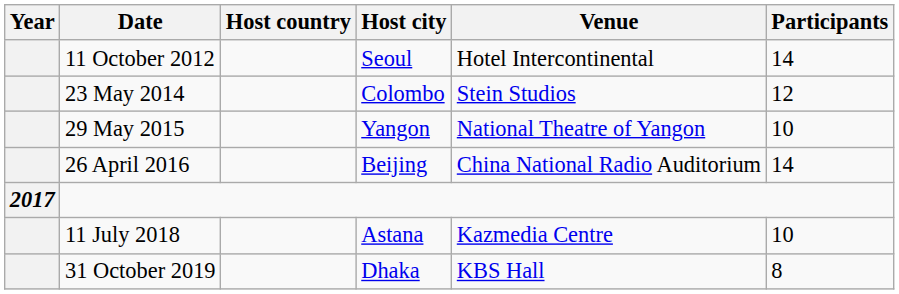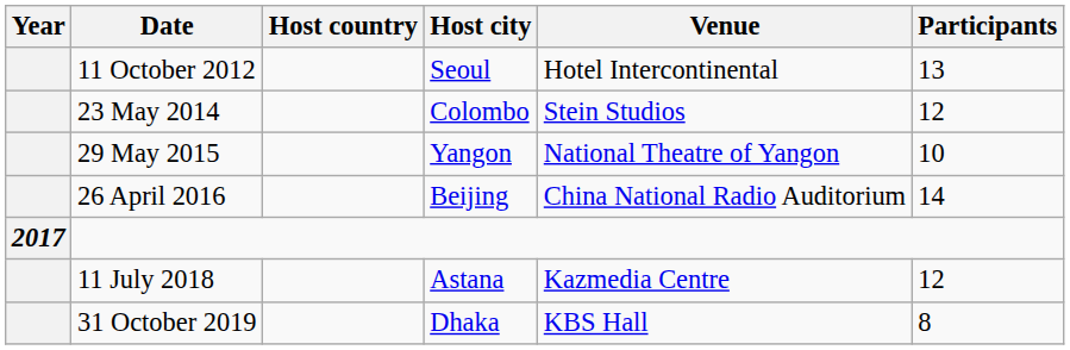 <table class="wikitable sortable">
 <tr>
 <th>Year</th>
 <th>Date</th>
 <th>Host country</th>
 <th>Host city</th>
 <th>Venue</th>
 <th>Participants</th>
 </tr>
 <tr>
 <th></th>
 <td>11 October 2012</td>
 <td></td>
 <td><a href='#'>Seoul</a></td>
 <td>Hotel Intercontinental</td>
-<td>14</td>
+<td>13</td>
 </tr>
 <tr>
 <th></th>
 <td>23 May 2014</td>
 <td></td>
 <td><a href='#'>Colombo</a></td>
 <td><a href='#'>Stein Studios</a></td>
 <td>12</td>
 </tr>
 <tr>
 <th></th>
 <td>29 May 2015</td>
 <td></td>
 <td><a href='#'>Yangon</a></td>
 <td><a href='#'>National Theatre of Yangon</a></td>
 <td>10</td>
 </tr>
 <tr>
 <th></th>
 <td>26 April 2016</td>
 <td></td>
 <td><a href='#'>Beijing</a></td>
 <td><a href='#'>China National Radio</a> Auditorium</td>
 <td>14</td>
 </tr>
 <tr>
 <th><em>2017</em></th>
 <td colspan="5"></td>
 </tr>
 <tr>
 <th></th>
 <td>11 July 2018</td>
 <td></td>
 <td><a href='#'>Astana</a></td>
 <td><a href='#'>Kazmedia Centre</a></td>
-<td>10</td>
+<td>12</td>
 </tr>
 <tr>
 <th></th>
 <td>31 October 2019</td>
 <td></td>
 <td><a href='#'>Dhaka</a></td>
 <td><a href='#'>KBS Hall</a></td>
 <td>8</td>
 </tr>
 </table>
